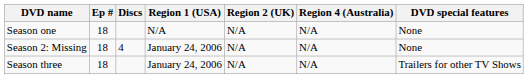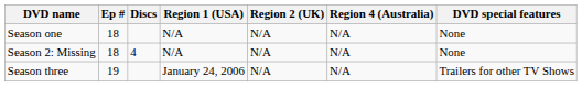 <table class="wikitable">
 <tr>
 <th>DVD name</th>
 <th>Ep #</th>
 <th>Discs</th>
 <th>Region 1 (USA)</th>
 <th>Region 2 (UK)</th>
 <th>Region 4 (Australia)</th>
 <th>DVD special features</th>
 </tr>
 <tr>
 <td>Season one</td>
 <td style="text-align:center;">18</td>
 <td></td>
 <td>N/A</td>
 <td>N/A</td>
 <td>N/A</td>
 <td>None</td>
 </tr>
 <tr>
 <td>Season 2: Missing</td>
 <td style="text-align:center;">18</td>
 <td>4</td>
-<td>January 24, 2006</td>
+<td>N/A</td>
 <td>N/A</td>
 <td>N/A</td>
 <td>None</td>
 </tr>
 <tr>
 <td>Season three</td>
-<td style="text-align:center;">18</td>
+<td style="text-align:center;">19</td>
 <td></td>
 <td>January 24, 2006</td>
 <td>N/A</td>
 <td>N/A</td>
 <td>Trailers for other TV Shows</td>
 </tr>
 </table>
